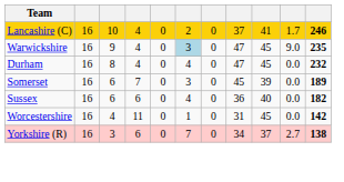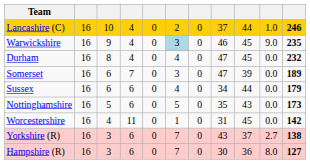 <table class="wikitable" style="text-align:center">
 <tr>
 <th>Team</th>
 <th style="width:30px"></th>
 <th style="width:30px"></th>
 <th style="width:30px"></th>
 <th style="width:30px"></th>
 <th style="width:30px"></th>
 <th style="width:30px"></th>
 <th style="width:30px"></th>
 <th style="width:35px"></th>
 <th style="width:30px"></th>
 <th style="width:30px"></th>
 </tr>
 <tr style="background:#fbd009;">
 <td style="text-align:left;"><a href='#'>Lancashire</a> (C)</td>
 <td>16</td>
 <td>10</td>
 <td>4</td>
 <td>0</td>
 <td>2</td>
 <td>0</td>
 <td>37</td>
-<td>41</td>
-<td>1.7</td>
+<td>44</td>
+<td>1.0</td>
 <td><strong>246</strong></td>
 </tr>
 <tr>
 <td style="text-align:left;"><a href='#'>Warwickshire</a></td>
 <td>16</td>
 <td>9</td>
 <td>4</td>
 <td>0</td>
 <td style="background: lightblue;">3</td>
 <td>0</td>
-<td>47</td>
+<td>46</td>
 <td>45</td>
 <td>9.0</td>
 <td><strong>235</strong></td>
 </tr>
 <tr>
 <td style="text-align:left;"><a href='#'>Durham</a></td>
 <td>16</td>
 <td>8</td>
 <td>4</td>
 <td>0</td>
 <td>4</td>
 <td>0</td>
 <td>47</td>
 <td>45</td>
 <td>0.0</td>
 <td><strong>232</strong></td>
 </tr>
 <tr>
 <td style="text-align:left;"><a href='#'>Somerset</a></td>
 <td>16</td>
 <td>6</td>
 <td>7</td>
 <td>0</td>
 <td>3</td>
 <td>0</td>
-<td>45</td>
+<td>47</td>
 <td>39</td>
 <td>0.0</td>
 <td><strong>189</strong></td>
 </tr>
 <tr>
 <td style="text-align:left;"><a href='#'>Sussex</a></td>
 <td>16</td>
 <td>6</td>
 <td>6</td>
 <td>0</td>
 <td>4</td>
 <td>0</td>
-<td>36</td>
-<td>40</td>
+<td>34</td>
+<td>44</td>
 <td>0.0</td>
-<td><strong>182</strong></td>
+<td><strong>179</strong></td>
+</tr>
+<tr>
+<td style="text-align:left;"><a href='#'>Nottinghamshire</a></td>
+<td>16</td>
+<td>5</td>
+<td>6</td>
+<td>0</td>
+<td>5</td>
+<td>0</td>
+<td>35</td>
+<td>43</td>
+<td>0.0</td>
+<td><strong>173</strong></td>
 </tr>
 <tr>
 <td style="text-align:left;"><a href='#'>Worcestershire</a></td>
 <td>16</td>
 <td>4</td>
 <td>11</td>
 <td>0</td>
 <td>1</td>
 <td>0</td>
 <td>31</td>
 <td>45</td>
 <td>0.0</td>
 <td><strong>142</strong></td>
 </tr>
 <tr style="background:#fcc;">
 <td style="text-align:left;"><a href='#'>Yorkshire</a> (R)</td>
 <td>16</td>
 <td>3</td>
 <td>6</td>
 <td>0</td>
 <td>7</td>
 <td>0</td>
-<td>34</td>
+<td>43</td>
 <td>37</td>
 <td>2.7</td>
 <td><strong>138</strong></td>
 </tr>
+<tr style="background:#fcc;">
+<td style="text-align:left;"><a href='#'>Hampshire</a> (R)</td>
+<td>16</td>
+<td>3</td>
+<td>6</td>
+<td>0</td>
+<td>7</td>
+<td>0</td>
+<td>30</td>
+<td>36</td>
+<td>8.0</td>
+<td><strong>127</strong></td>
+</tr>
 </table>
